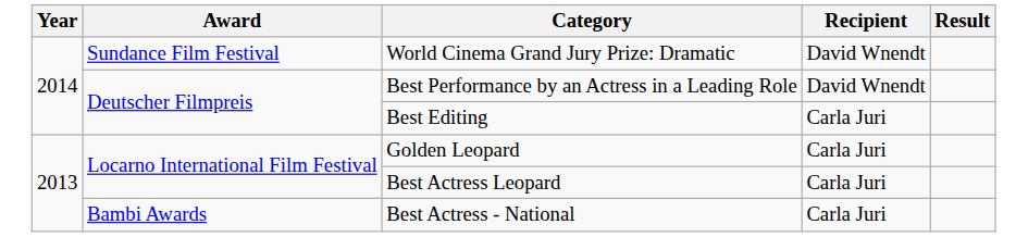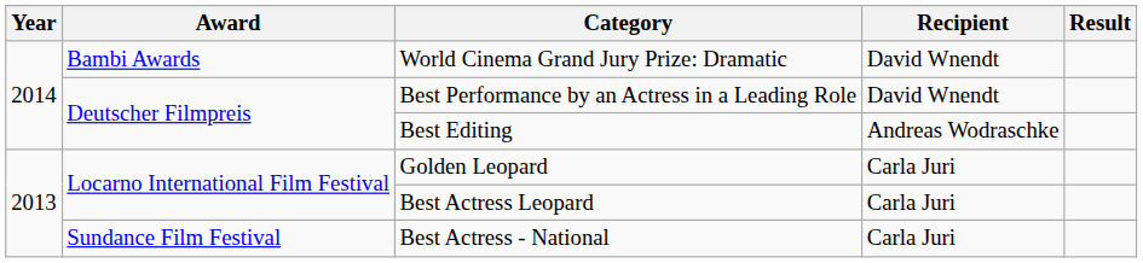 <table class="wikitable sortable" style="margin:1em auto;">
 <tr>
 <th>Year</th>
 <th>Award</th>
 <th>Category</th>
 <th>Recipient</th>
 <th>Result</th>
 </tr>
 <tr>
 <td rowspan="3">2014</td>
-<td><a href='#'>Sundance Film Festival</a></td>
+<td><a href='#'>Bambi Awards</a></td>
 <td>World Cinema Grand Jury Prize: Dramatic</td>
 <td>David Wnendt</td>
 <td></td>
 </tr>
 <tr>
 <td rowspan="2"><a href='#'>Deutscher Filmpreis</a></td>
 <td>Best Performance by an Actress in a Leading Role</td>
 <td>David Wnendt</td>
 <td></td>
 </tr>
 <tr>
 <td>Best Editing</td>
-<td>Carla Juri</td>
+<td>Andreas Wodraschke</td>
 <td></td>
 </tr>
 <tr>
 <td rowspan="3">2013</td>
 <td rowspan="2"><a href='#'>Locarno International Film Festival</a></td>
 <td>Golden Leopard</td>
 <td>Carla Juri</td>
 <td></td>
 </tr>
 <tr>
 <td>Best Actress Leopard</td>
 <td>Carla Juri</td>
 <td></td>
 </tr>
 <tr>
-<td><a href='#'>Bambi Awards</a></td>
+<td><a href='#'>Sundance Film Festival</a></td>
 <td>Best Actress - National</td>
 <td>Carla Juri</td>
 <td></td>
 </tr>
 </table>
